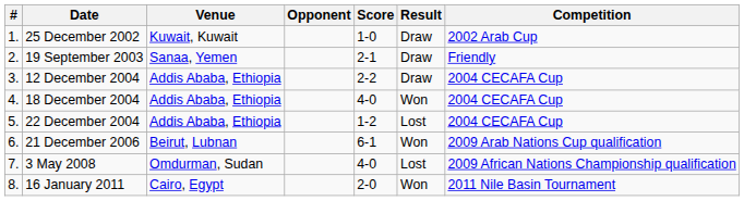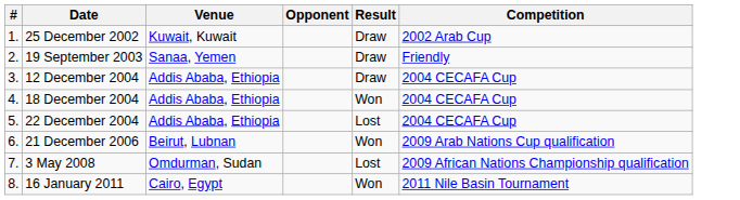 <table class="wikitable">
 <tr>
 <th>#</th>
 <th>Date</th>
 <th>Venue</th>
 <th>Opponent</th>
-<th>Score</th>
 <th>Result</th>
 <th>Competition</th>
 </tr>
 <tr>
 <td>1.</td>
 <td>25 December 2002</td>
 <td><a href='#'>Kuwait</a>, Kuwait</td>
 <td></td>
-<td>1-0</td>
 <td>Draw</td>
 <td><a href='#'>2002 Arab Cup</a></td>
 </tr>
 <tr>
 <td>2.</td>
 <td>19 September 2003</td>
 <td><a href='#'>Sanaa</a>, <a href='#'>Yemen</a></td>
 <td></td>
-<td>2-1</td>
 <td>Draw</td>
 <td><a href='#'>Friendly</a></td>
 </tr>
 <tr>
 <td>3.</td>
 <td>12 December 2004</td>
 <td><a href='#'>Addis Ababa</a>, <a href='#'>Ethiopia</a></td>
 <td></td>
-<td>2-2</td>
 <td>Draw</td>
 <td><a href='#'>2004 CECAFA Cup</a></td>
 </tr>
 <tr>
 <td>4.</td>
 <td>18 December 2004</td>
 <td><a href='#'>Addis Ababa</a>, <a href='#'>Ethiopia</a></td>
 <td></td>
-<td>4-0</td>
 <td>Won</td>
 <td><a href='#'>2004 CECAFA Cup</a></td>
 </tr>
 <tr>
 <td>5.</td>
 <td>22 December 2004</td>
 <td><a href='#'>Addis Ababa</a>, <a href='#'>Ethiopia</a></td>
 <td></td>
-<td>1-2</td>
 <td>Lost</td>
 <td><a href='#'>2004 CECAFA Cup</a></td>
 </tr>
 <tr>
 <td>6.</td>
 <td>21 December 2006</td>
 <td><a href='#'>Beirut</a>, <a href='#'>Lubnan</a></td>
 <td></td>
-<td>6-1</td>
 <td>Won</td>
 <td><a href='#'>2009 Arab Nations Cup qualification</a></td>
 </tr>
 <tr>
 <td>7.</td>
 <td>3 May 2008</td>
 <td><a href='#'>Omdurman</a>, Sudan</td>
 <td></td>
-<td>4-0</td>
 <td>Lost</td>
 <td><a href='#'>2009 African Nations Championship qualification</a></td>
 </tr>
 <tr>
 <td>8.</td>
 <td>16 January 2011</td>
 <td><a href='#'>Cairo</a>, <a href='#'>Egypt</a></td>
 <td></td>
-<td>2-0</td>
 <td>Won</td>
 <td><a href='#'>2011 Nile Basin Tournament</a></td>
 </tr>
 </table>
